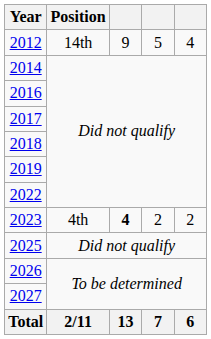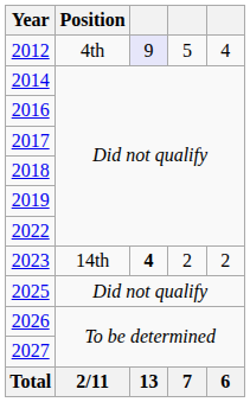 <table class="wikitable" style="text-align: center;">
 <tr>
 <th>Year</th>
 <th>Position</th>
 <th width="25px"></th>
 <th width="25px"></th>
 <th width="25px"></th>
 </tr>
 <tr>
 <td> <a href='#'>2012</a></td>
-<td>14th</td>
-<td>9</td>
+<td>4th</td>
+<td style="background: lavender;">9</td>
 <td>5</td>
 <td>4</td>
 </tr>
 <tr>
 <td> <a href='#'>2014</a></td>
 <td colspan="4" rowspan="6"><em>Did not qualify</em></td>
 </tr>
 <tr>
 <td> <a href='#'>2016</a></td>
 </tr>
 <tr>
 <td> <a href='#'>2017</a></td>
 </tr>
 <tr>
 <td> <a href='#'>2018</a></td>
 </tr>
 <tr>
 <td> <a href='#'>2019</a></td>
 </tr>
 <tr>
 <td> <a href='#'>2022</a></td>
 </tr>
 <tr>
 <td> <a href='#'>2023</a></td>
-<td>4th</td>
+<td>14th</td>
 <td><strong>4</strong></td>
 <td>2</td>
 <td>2</td>
 </tr>
 <tr>
 <td> <a href='#'>2025</a></td>
 <td colspan="4"><em>Did not qualify</em></td>
 </tr>
 <tr>
 <td> <a href='#'>2026</a></td>
 <td colspan="4" rowspan="2"><em>To be determined</em></td>
 </tr>
 <tr>
 <td> <a href='#'>2027</a></td>
 </tr>
 <tr>
 <th>Total</th>
 <th>2/11</th>
 <th>13</th>
 <th>7</th>
 <th>6</th>
 </tr>
 </table>
